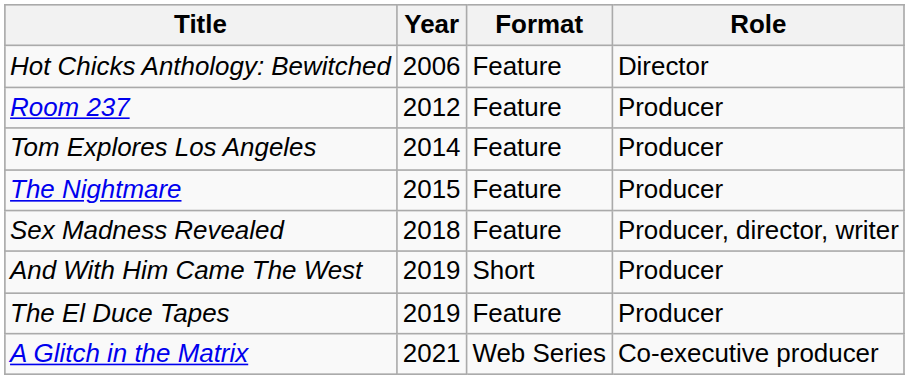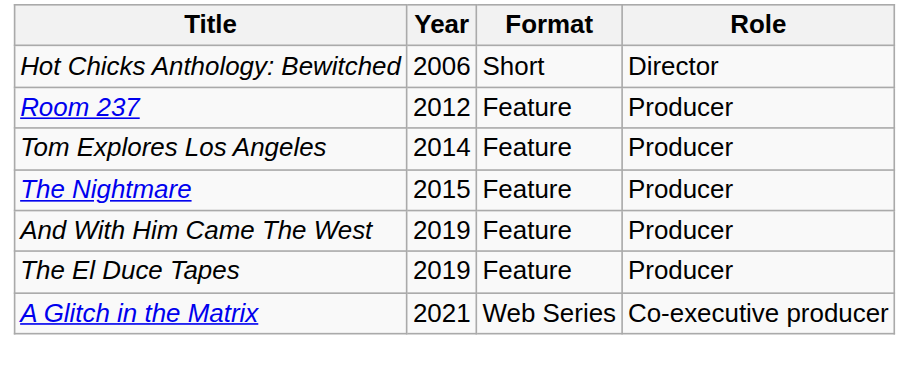 <table class="wikitable" style="margin:auto;">
 <tr>
 <th>Title</th>
 <th>Year</th>
 <th>Format</th>
 <th>Role</th>
 </tr>
 <tr>
 <td><em>Hot Chicks Anthology: Bewitched</em></td>
 <td>2006</td>
-<td>Feature</td>
+<td>Short</td>
 <td>Director</td>
 </tr>
 <tr>
 <td><em><a href='#'>Room 237</a></em></td>
 <td>2012</td>
 <td>Feature</td>
 <td>Producer</td>
 </tr>
 <tr>
 <td><em>Tom Explores Los Angeles</em></td>
 <td>2014</td>
 <td>Feature</td>
 <td>Producer</td>
 </tr>
 <tr>
 <td><em><a href='#'>The Nightmare</a></em></td>
 <td>2015</td>
 <td>Feature</td>
 <td>Producer</td>
 </tr>
 <tr>
-<td><em>Sex Madness Revealed</em></td>
-<td>2018</td>
-<td>Feature</td>
-<td>Producer, director, writer</td>
-</tr>
-<tr>
 <td><em>And With Him Came The West</em></td>
 <td>2019</td>
-<td>Short</td>
+<td>Feature</td>
 <td>Producer</td>
 </tr>
 <tr>
 <td><em>The El Duce Tapes</em></td>
 <td>2019</td>
 <td>Feature</td>
 <td>Producer</td>
 </tr>
 <tr>
 <td><em><a href='#'>A Glitch in the Matrix</a></em></td>
 <td>2021</td>
 <td>Web Series</td>
 <td>Co-executive producer</td>
 </tr>
 </table>
